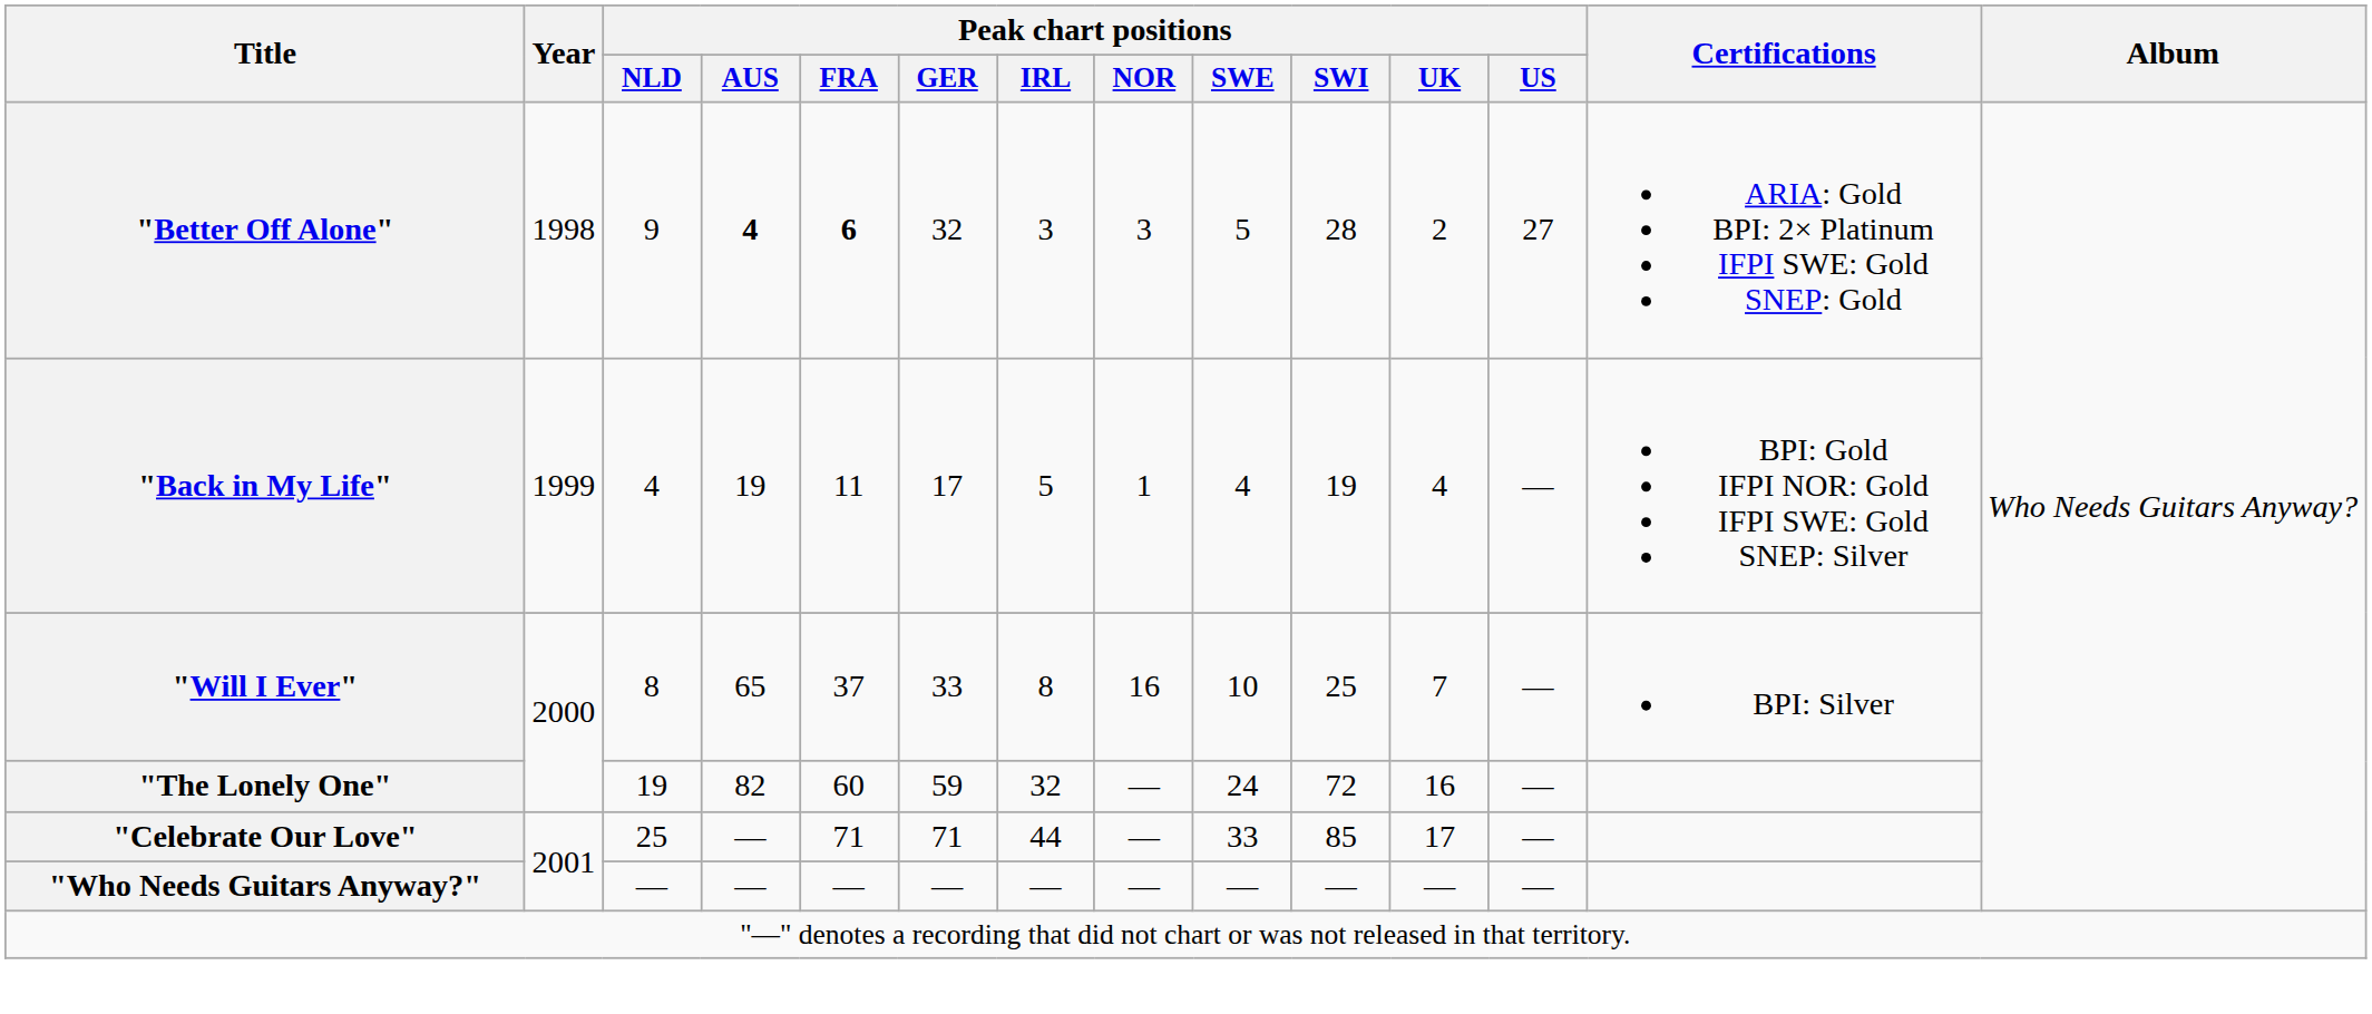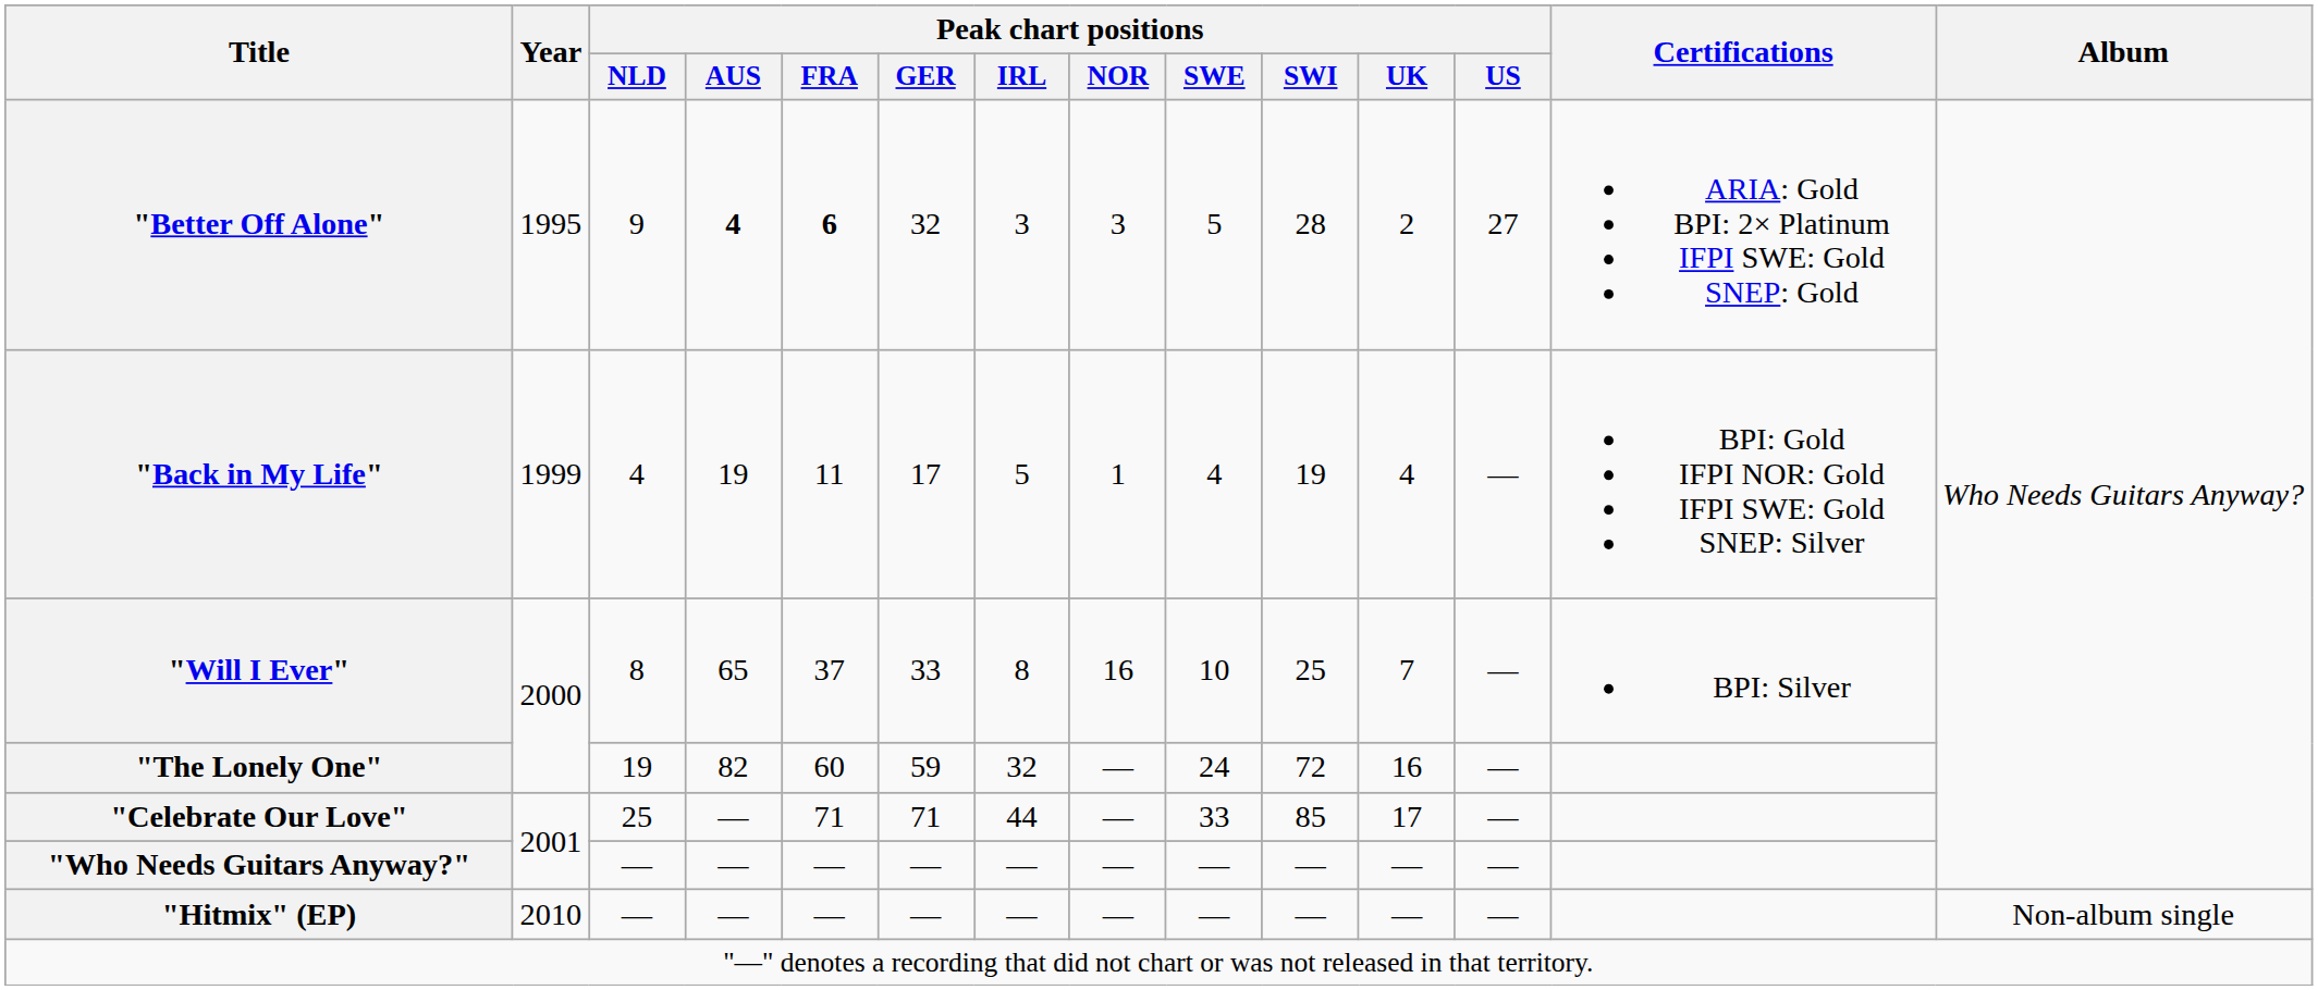 <table class="wikitable plainrowheaders" style="text-align:center;">
 <tr>
 <th scope="col" rowspan="2" style="width:16em;">Title</th>
 <th scope="col" rowspan="2">Year</th>
 <th scope="col" colspan="10">Peak chart positions</th>
 <th scope="col" rowspan="2" style="width:12em;"><a href='#'>Certifications</a></th>
 <th scope="col" rowspan="2">Album</th>
 </tr>
 <tr>
 <th scope="col" style="width:3em;font-size:90%;"><a href='#'>NLD</a><br></th>
 <th scope="col" style="width:3em;font-size:90%;"><a href='#'>AUS</a><br></th>
 <th scope="col" style="width:3em;font-size:90%;"><a href='#'>FRA</a><br></th>
 <th scope="col" style="width:3em;font-size:90%;"><a href='#'>GER</a><br></th>
 <th scope="col" style="width:3em;font-size:90%;"><a href='#'>IRL</a><br></th>
 <th scope="col" style="width:3em;font-size:90%;"><a href='#'>NOR</a><br></th>
 <th scope="col" style="width:3em;font-size:90%;"><a href='#'>SWE</a><br></th>
 <th scope="col" style="width:3em;font-size:90%;"><a href='#'>SWI</a><br></th>
 <th scope="col" style="width:3em;font-size:90%;"><a href='#'>UK</a><br></th>
 <th scope="col" style="width:3em;font-size:90%;"><a href='#'>US</a><br></th>
 </tr>
 <tr>
 <th scope="row">"<a href='#'>Better Off Alone</a>"</th>
-<td>1998</td>
+<td>1995</td>
 <td>9</td>
 <td><strong>4</strong></td>
 <td><strong>6</strong></td>
 <td>32</td>
 <td>3</td>
 <td>3</td>
 <td>5</td>
 <td>28</td>
 <td>2</td>
 <td>27</td>
 <td><br><ul><li><a href='#'>ARIA</a>: Gold</li><li>BPI: 2× Platinum</li><li><a href='#'>IFPI</a> SWE: Gold</li><li><a href='#'>SNEP</a>: Gold</li></ul></td>
 <td rowspan="6"><em>Who Needs Guitars Anyway?</em></td>
 </tr>
 <tr>
 <th scope="row">"<a href='#'>Back in My Life</a>"</th>
 <td>1999</td>
 <td>4</td>
 <td>19</td>
 <td>11</td>
 <td>17</td>
 <td>5</td>
 <td>1</td>
 <td>4</td>
 <td>19</td>
 <td>4</td>
 <td>—</td>
 <td><br><ul><li>BPI: Gold</li><li>IFPI NOR: Gold</li><li>IFPI SWE: Gold</li><li>SNEP: Silver</li></ul></td>
 </tr>
 <tr>
 <th scope="row">"<a href='#'>Will I Ever</a>"</th>
 <td rowspan="2">2000</td>
 <td>8</td>
 <td>65</td>
 <td>37</td>
 <td>33</td>
 <td>8</td>
 <td>16</td>
 <td>10</td>
 <td>25</td>
 <td>7</td>
 <td>—</td>
 <td><br><ul><li>BPI: Silver</li></ul></td>
 </tr>
 <tr>
 <th scope="row">"The Lonely One"</th>
 <td>19</td>
 <td>82</td>
 <td>60</td>
 <td>59</td>
 <td>32</td>
 <td>—</td>
 <td>24</td>
 <td>72</td>
 <td>16</td>
 <td>—</td>
 <td></td>
 </tr>
 <tr>
 <th scope="row">"Celebrate Our Love"</th>
 <td rowspan="2">2001</td>
 <td>25</td>
 <td>—</td>
 <td>71</td>
 <td>71</td>
 <td>44</td>
 <td>—</td>
 <td>33</td>
 <td>85</td>
 <td>17</td>
 <td>—</td>
 <td></td>
 </tr>
 <tr>
 <th scope="row">"Who Needs Guitars Anyway?"</th>
 <td>—</td>
 <td>—</td>
 <td>—</td>
 <td>—</td>
 <td>—</td>
 <td>—</td>
 <td>—</td>
 <td>—</td>
 <td>—</td>
 <td>—</td>
 <td></td>
 </tr>
 <tr>
+<th scope="row">"Hitmix" (EP)</th>
+<td>2010</td>
+<td>—</td>
+<td>—</td>
+<td>—</td>
+<td>—</td>
+<td>—</td>
+<td>—</td>
+<td>—</td>
+<td>—</td>
+<td>—</td>
+<td>—</td>
+<td></td>
+<td>Non-album single</td>
+</tr>
+<tr>
 <td colspan="14" style="font-size:90%">"—" denotes a recording that did not chart or was not released in that territory.</td>
 </tr>
 </table>
